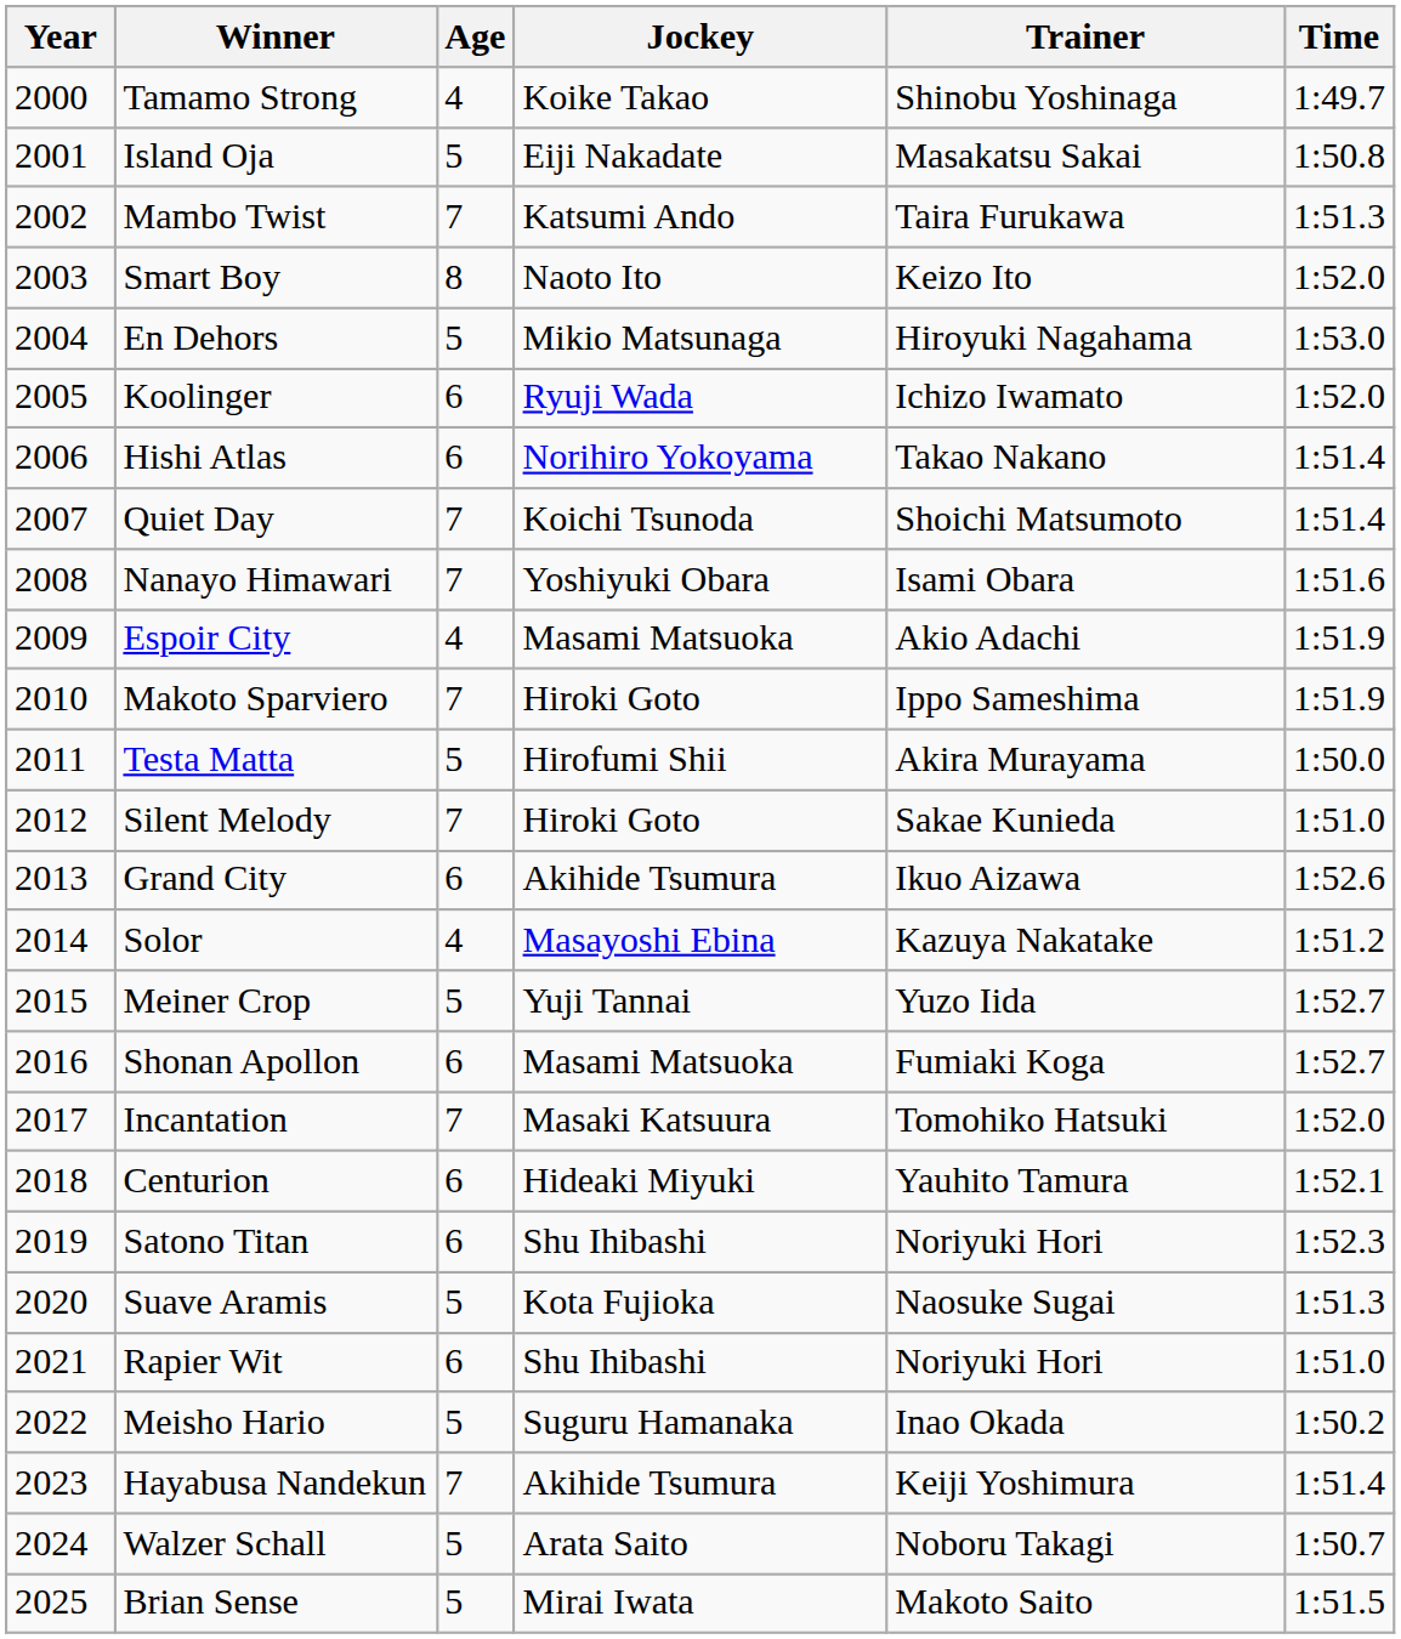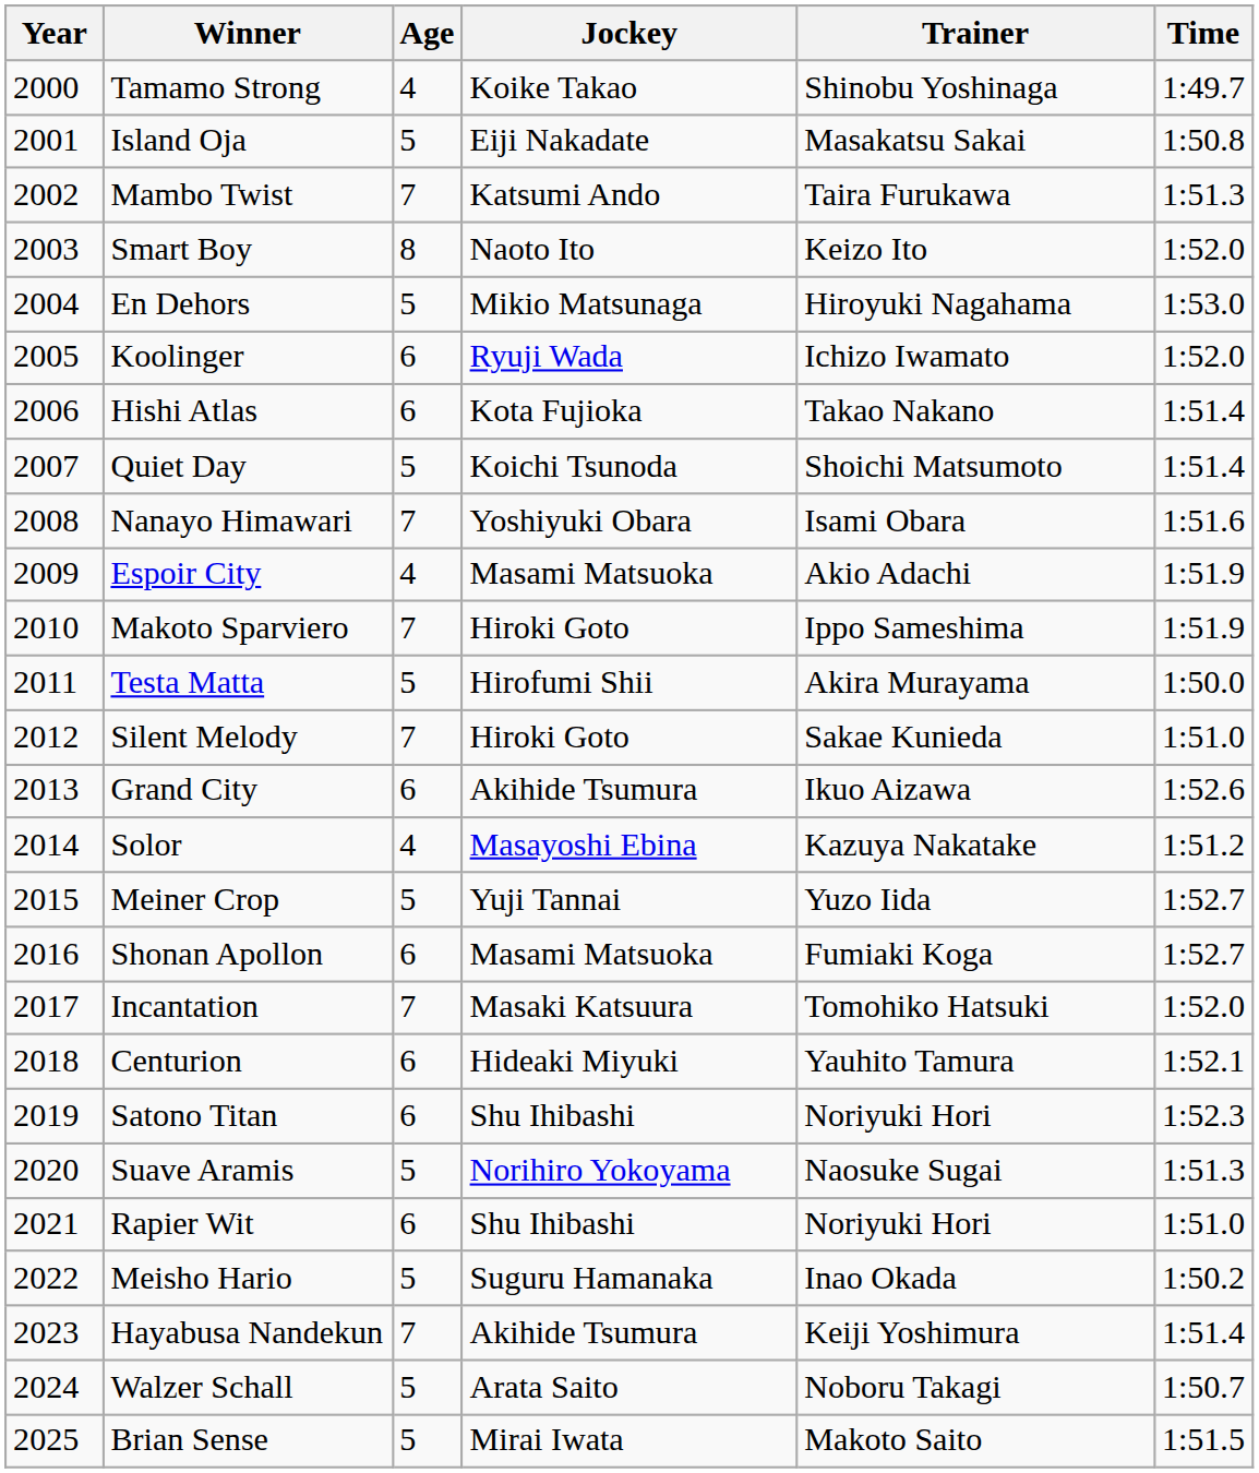 <table class="wikitable sortable" style="font-size:90%">
 <tr>
 <th width="36px">Year<br></th>
 <th width="120px">Winner<br></th>
 <th>Age<br></th>
 <th width="140px">Jockey<br></th>
 <th width="150px">Trainer<br></th>
 <th>Time<br></th>
 </tr>
 <tr>
 <td>2000</td>
 <td>Tamamo Strong</td>
 <td>4</td>
 <td>Koike Takao</td>
 <td>Shinobu Yoshinaga</td>
 <td>1:49.7</td>
 </tr>
 <tr>
 <td>2001</td>
 <td>Island Oja</td>
 <td>5</td>
 <td>Eiji Nakadate</td>
 <td>Masakatsu Sakai</td>
 <td>1:50.8</td>
 </tr>
 <tr>
 <td>2002</td>
 <td>Mambo Twist</td>
 <td>7</td>
 <td>Katsumi Ando</td>
 <td>Taira Furukawa</td>
 <td>1:51.3</td>
 </tr>
 <tr>
 <td>2003</td>
 <td>Smart Boy</td>
 <td>8</td>
 <td>Naoto Ito</td>
 <td>Keizo Ito</td>
 <td>1:52.0</td>
 </tr>
 <tr>
 <td>2004</td>
 <td>En Dehors</td>
 <td>5</td>
 <td>Mikio Matsunaga</td>
 <td>Hiroyuki Nagahama</td>
 <td>1:53.0</td>
 </tr>
 <tr>
 <td>2005</td>
 <td>Koolinger</td>
 <td>6</td>
 <td><a href='#'>Ryuji Wada</a></td>
 <td>Ichizo Iwamato</td>
 <td>1:52.0</td>
 </tr>
 <tr>
 <td>2006</td>
 <td>Hishi Atlas</td>
 <td>6</td>
-<td><a href='#'>Norihiro Yokoyama</a></td>
+<td>Kota Fujioka</td>
 <td>Takao Nakano</td>
 <td>1:51.4</td>
 </tr>
 <tr>
 <td>2007</td>
 <td>Quiet Day</td>
-<td>7</td>
+<td>5</td>
 <td>Koichi Tsunoda</td>
 <td>Shoichi Matsumoto</td>
 <td>1:51.4</td>
 </tr>
 <tr>
 <td>2008</td>
 <td>Nanayo Himawari</td>
 <td>7</td>
 <td>Yoshiyuki Obara</td>
 <td>Isami Obara</td>
 <td>1:51.6</td>
 </tr>
 <tr>
 <td>2009</td>
 <td><a href='#'>Espoir City</a></td>
 <td>4</td>
 <td>Masami Matsuoka</td>
 <td>Akio Adachi</td>
 <td>1:51.9</td>
 </tr>
 <tr>
 <td>2010</td>
 <td>Makoto Sparviero</td>
 <td>7</td>
 <td>Hiroki Goto</td>
 <td>Ippo Sameshima</td>
 <td>1:51.9</td>
 </tr>
 <tr>
 <td>2011</td>
 <td><a href='#'>Testa Matta</a></td>
 <td>5</td>
 <td>Hirofumi Shii</td>
 <td>Akira Murayama</td>
 <td>1:50.0</td>
 </tr>
 <tr>
 <td>2012</td>
 <td>Silent Melody</td>
 <td>7</td>
 <td>Hiroki Goto</td>
 <td>Sakae Kunieda</td>
 <td>1:51.0</td>
 </tr>
 <tr>
 <td>2013</td>
 <td>Grand City</td>
 <td>6</td>
 <td>Akihide Tsumura</td>
 <td>Ikuo Aizawa</td>
 <td>1:52.6</td>
 </tr>
 <tr>
 <td>2014</td>
 <td>Solor</td>
 <td>4</td>
 <td><a href='#'>Masayoshi Ebina</a></td>
 <td>Kazuya Nakatake</td>
 <td>1:51.2</td>
 </tr>
 <tr>
 <td>2015</td>
 <td>Meiner Crop</td>
 <td>5</td>
 <td>Yuji Tannai</td>
 <td>Yuzo Iida</td>
 <td>1:52.7</td>
 </tr>
 <tr>
 <td>2016</td>
 <td>Shonan Apollon</td>
 <td>6</td>
 <td>Masami Matsuoka</td>
 <td>Fumiaki Koga</td>
 <td>1:52.7</td>
 </tr>
 <tr>
 <td>2017</td>
 <td>Incantation</td>
 <td>7</td>
 <td>Masaki Katsuura</td>
 <td>Tomohiko Hatsuki</td>
 <td>1:52.0</td>
 </tr>
 <tr>
 <td>2018</td>
 <td>Centurion</td>
 <td>6</td>
 <td>Hideaki Miyuki</td>
 <td>Yauhito Tamura</td>
 <td>1:52.1</td>
 </tr>
 <tr>
 <td>2019</td>
 <td>Satono Titan</td>
 <td>6</td>
 <td>Shu Ihibashi</td>
 <td>Noriyuki Hori</td>
 <td>1:52.3</td>
 </tr>
 <tr>
 <td>2020</td>
 <td>Suave Aramis</td>
 <td>5</td>
-<td>Kota Fujioka</td>
+<td><a href='#'>Norihiro Yokoyama</a></td>
 <td>Naosuke Sugai</td>
 <td>1:51.3</td>
 </tr>
 <tr>
 <td>2021</td>
 <td>Rapier Wit</td>
 <td>6</td>
 <td>Shu Ihibashi</td>
 <td>Noriyuki Hori</td>
 <td>1:51.0</td>
 </tr>
 <tr>
 <td>2022</td>
 <td>Meisho Hario</td>
 <td>5</td>
 <td>Suguru Hamanaka</td>
 <td>Inao Okada</td>
 <td>1:50.2</td>
 </tr>
 <tr>
 <td>2023</td>
 <td>Hayabusa Nandekun</td>
 <td>7</td>
 <td>Akihide Tsumura</td>
 <td>Keiji Yoshimura</td>
 <td>1:51.4</td>
 </tr>
 <tr>
 <td>2024</td>
 <td>Walzer Schall</td>
 <td>5</td>
 <td>Arata Saito</td>
 <td>Noboru Takagi</td>
 <td>1:50.7</td>
 </tr>
 <tr>
 <td>2025</td>
 <td>Brian Sense</td>
 <td>5</td>
 <td>Mirai Iwata</td>
 <td>Makoto Saito</td>
 <td>1:51.5</td>
 </tr>
 </table>
